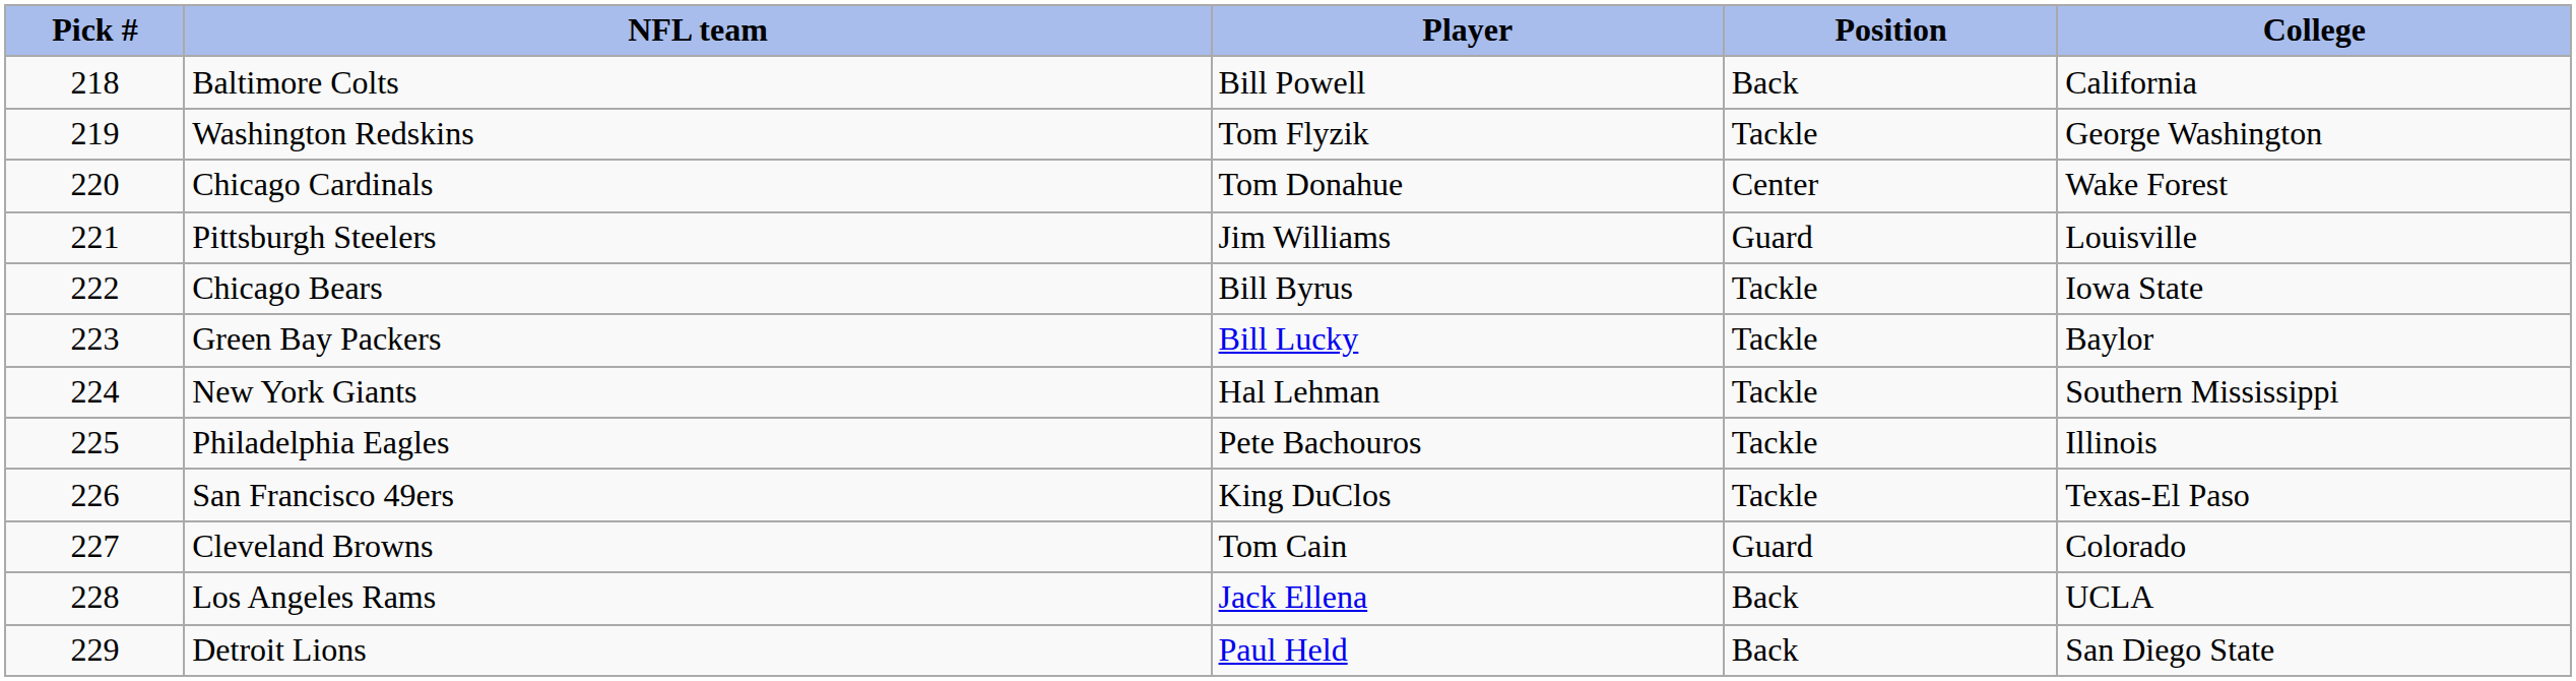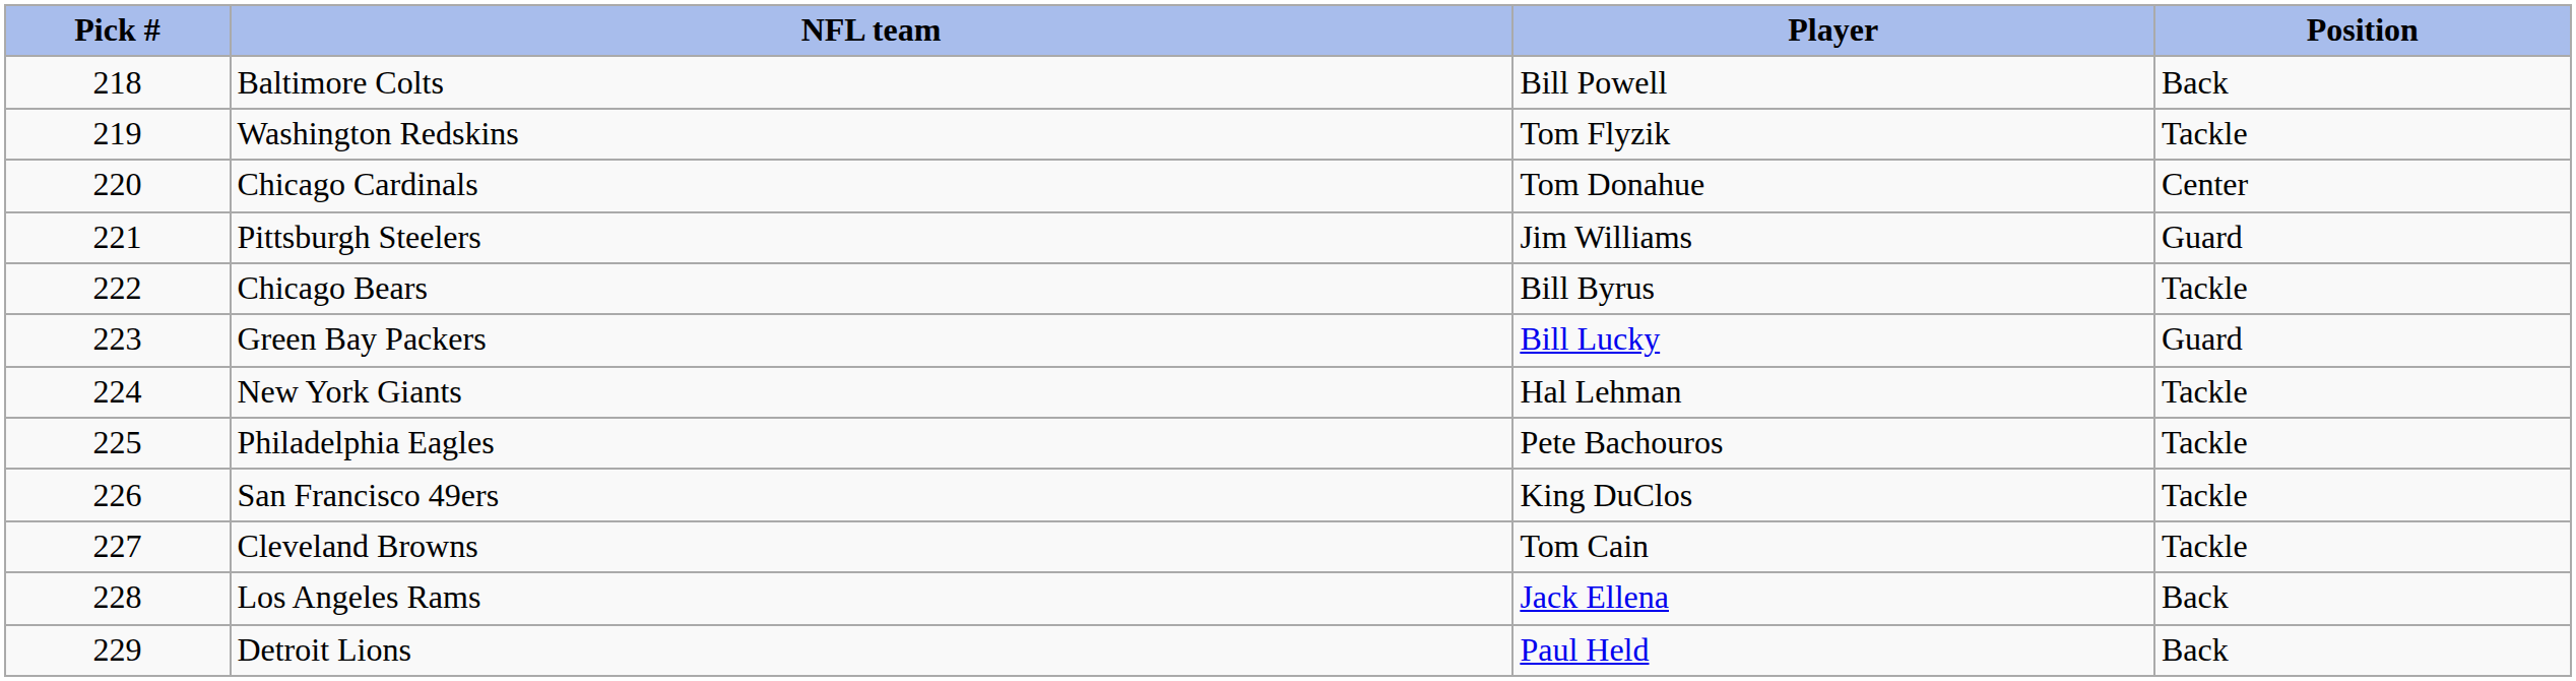 <table class="wikitable sortable sortable" style="width: 100%">
 <tr>
 <th style="background:#a8bdec; width:7%;">Pick #</th>
 <th style="width:40%; background:#a8bdec;">NFL team</th>
 <th style="width:20%; background:#a8bdec;">Player</th>
 <th style="width:13%; background:#a8bdec;">Position</th>
-<th style="background:#A8BDEC;">College</th>
 </tr>
 <tr>
 <td align=center>218</td>
 <td>Baltimore Colts</td>
 <td>Bill Powell</td>
 <td>Back</td>
-<td>California</td>
 </tr>
 <tr>
 <td align=center>219</td>
 <td>Washington Redskins</td>
 <td>Tom Flyzik</td>
 <td>Tackle</td>
-<td>George Washington</td>
 </tr>
 <tr>
 <td align=center>220</td>
 <td>Chicago Cardinals</td>
 <td>Tom Donahue</td>
 <td>Center</td>
-<td>Wake Forest</td>
 </tr>
 <tr>
 <td align=center>221</td>
 <td>Pittsburgh Steelers</td>
 <td>Jim Williams</td>
 <td>Guard</td>
-<td>Louisville</td>
 </tr>
 <tr>
 <td align=center>222</td>
 <td>Chicago Bears</td>
 <td>Bill Byrus</td>
 <td>Tackle</td>
-<td>Iowa State</td>
 </tr>
 <tr>
 <td align=center>223</td>
 <td>Green Bay Packers</td>
 <td><a href='#'>Bill Lucky</a></td>
-<td>Tackle</td>
-<td>Baylor</td>
+<td>Guard</td>
 </tr>
 <tr>
 <td align=center>224</td>
 <td>New York Giants</td>
 <td>Hal Lehman</td>
 <td>Tackle</td>
-<td>Southern Mississippi</td>
 </tr>
 <tr>
 <td align=center>225</td>
 <td>Philadelphia Eagles</td>
 <td>Pete Bachouros</td>
 <td>Tackle</td>
-<td>Illinois</td>
 </tr>
 <tr>
 <td align=center>226</td>
 <td>San Francisco 49ers</td>
 <td>King DuClos</td>
 <td>Tackle</td>
-<td>Texas-El Paso</td>
 </tr>
 <tr>
 <td align=center>227</td>
 <td>Cleveland Browns</td>
 <td>Tom Cain</td>
-<td>Guard</td>
-<td>Colorado</td>
+<td>Tackle</td>
 </tr>
 <tr>
 <td align=center>228</td>
 <td>Los Angeles Rams</td>
 <td><a href='#'>Jack Ellena</a></td>
 <td>Back</td>
-<td>UCLA</td>
 </tr>
 <tr>
 <td align=center>229</td>
 <td>Detroit Lions</td>
 <td><a href='#'>Paul Held</a></td>
 <td>Back</td>
-<td>San Diego State</td>
 </tr>
 </table>
